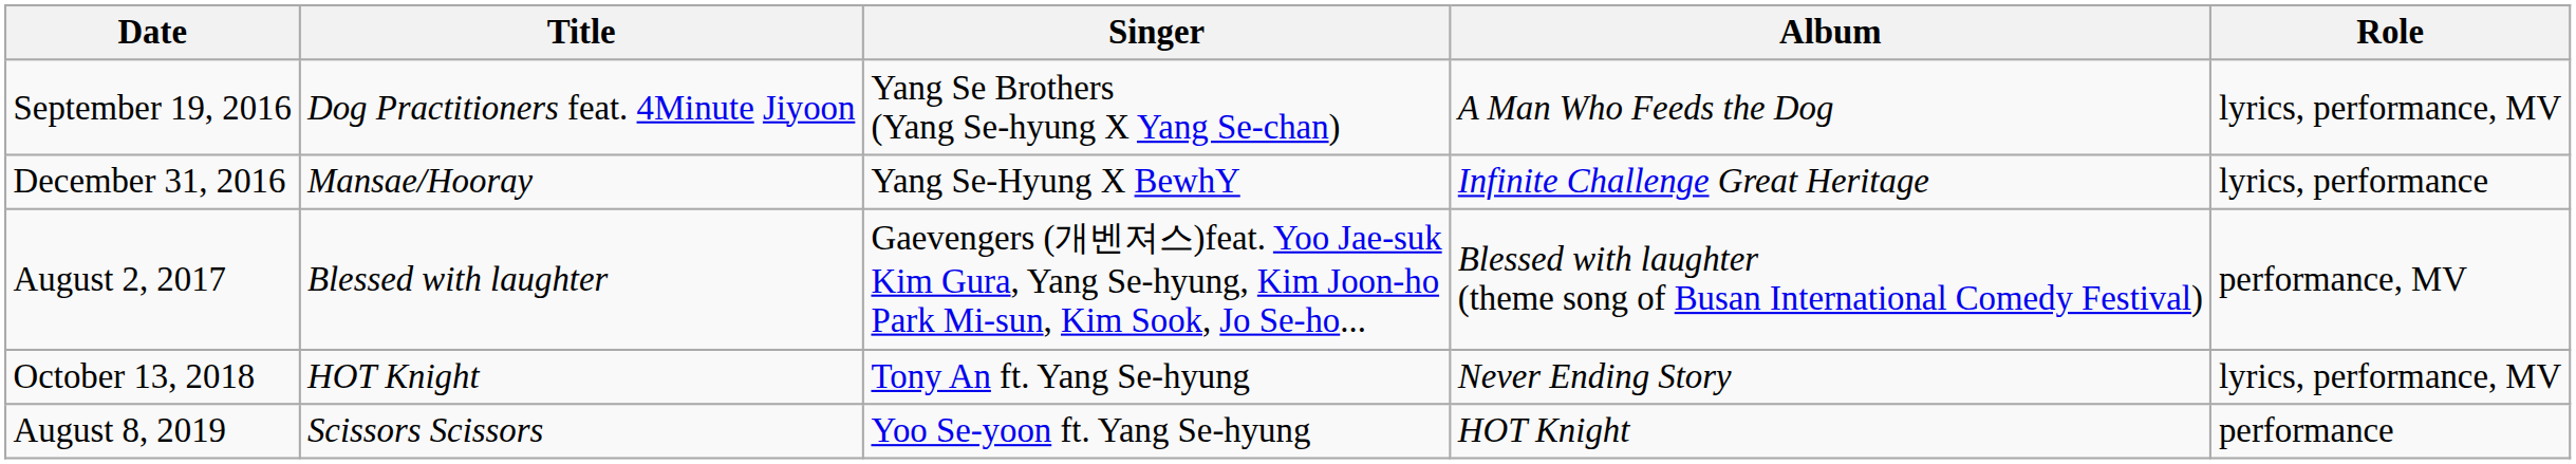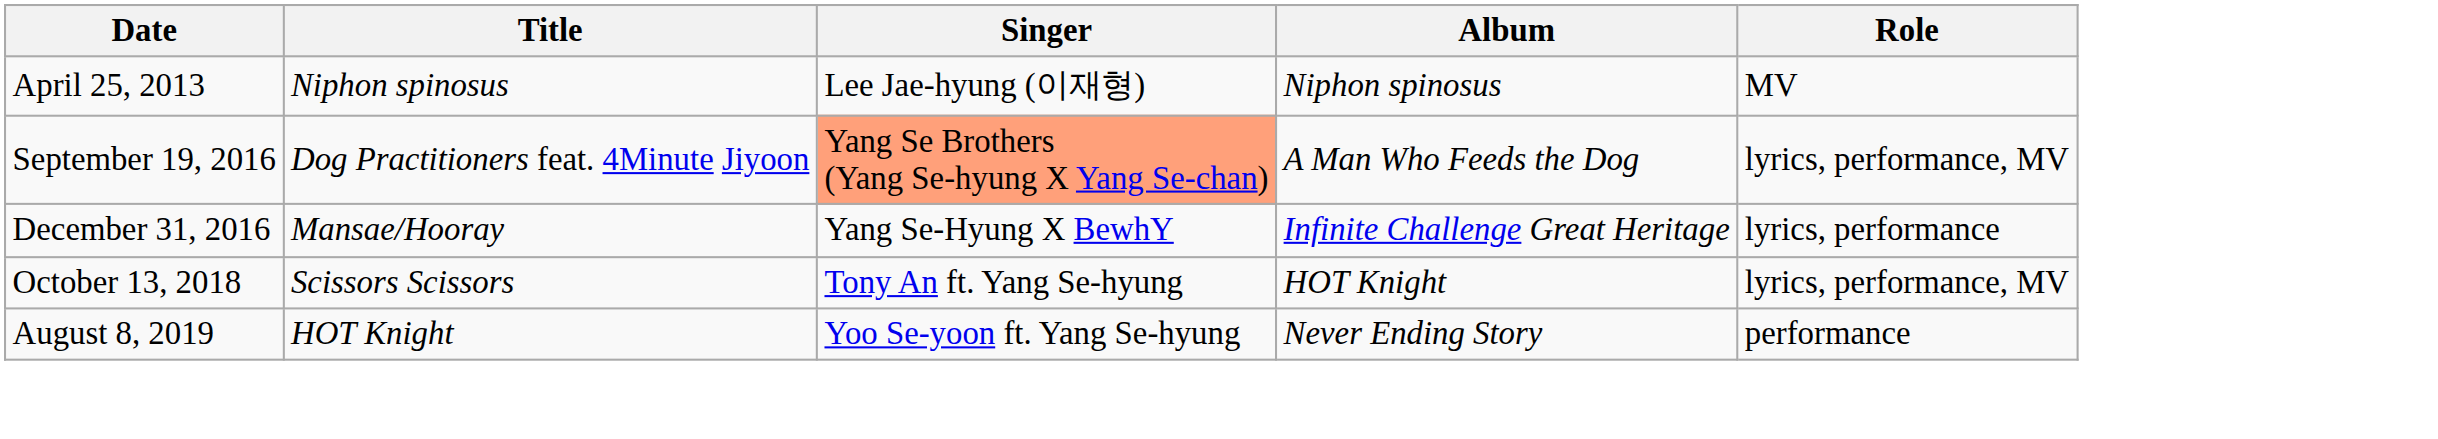 <table class="wikitable">
 <tr>
 <th>Date</th>
 <th>Title</th>
 <th>Singer</th>
 <th>Album</th>
 <th>Role</th>
 </tr>
 <tr>
+<td>April 25, 2013</td>
+<td><em>Niphon spinosus</em></td>
+<td>Lee Jae-hyung (이재형)</td>
+<td><em>Niphon spinosus</em></td>
+<td>MV</td>
+</tr>
+<tr>
 <td>September 19, 2016</td>
 <td><em>Dog Practitioners</em> feat. <a href='#'>4Minute</a> <a href='#'>Jiyoon</a></td>
-<td>Yang Se Brothers<br> (Yang Se-hyung X <a href='#'>Yang Se-chan</a>)</td>
+<td style="background: lightsalmon;">Yang Se Brothers<br> (Yang Se-hyung X <a href='#'>Yang Se-chan</a>)</td>
 <td><em>A Man Who Feeds the Dog</em></td>
 <td>lyrics, performance, MV</td>
 </tr>
 <tr>
 <td>December 31, 2016</td>
 <td><em>Mansae/Hooray</em></td>
 <td>Yang Se-Hyung X <a href='#'>BewhY</a></td>
 <td><em><a href='#'>Infinite Challenge</a> Great Heritage</em></td>
 <td>lyrics, performance</td>
 </tr>
 <tr>
-<td>August 2, 2017</td>
-<td><em>Blessed with laughter</em></td>
-<td>Gaevengers (개벤져스)feat. <a href='#'>Yoo Jae-suk</a><br><a href='#'>Kim Gura</a>, Yang Se-hyung, <a href='#'>Kim Joon-ho</a><br><a href='#'>Park Mi-sun</a>, <a href='#'>Kim Sook</a>, <a href='#'>Jo Se-ho</a>...</td>
-<td><em>Blessed with laughter</em><br>(theme song of <a href='#'>Busan International Comedy Festival</a>)</td>
-<td>performance, MV</td>
-</tr>
-<tr>
 <td>October 13, 2018</td>
+<td><em>Scissors Scissors</em></td>
+<td><a href='#'>Tony An</a> ft. Yang Se-hyung</td>
 <td><em>HOT Knight</em></td>
-<td><a href='#'>Tony An</a> ft. Yang Se-hyung</td>
-<td><em>Never Ending Story</em></td>
 <td>lyrics, performance, MV</td>
 </tr>
 <tr>
 <td>August 8, 2019</td>
-<td><em>Scissors Scissors</em></td>
+<td><em>HOT Knight</em></td>
 <td><a href='#'>Yoo Se-yoon</a> ft. Yang Se-hyung</td>
-<td><em>HOT Knight</em></td>
+<td><em>Never Ending Story</em></td>
 <td>performance</td>
 </tr>
 </table>
